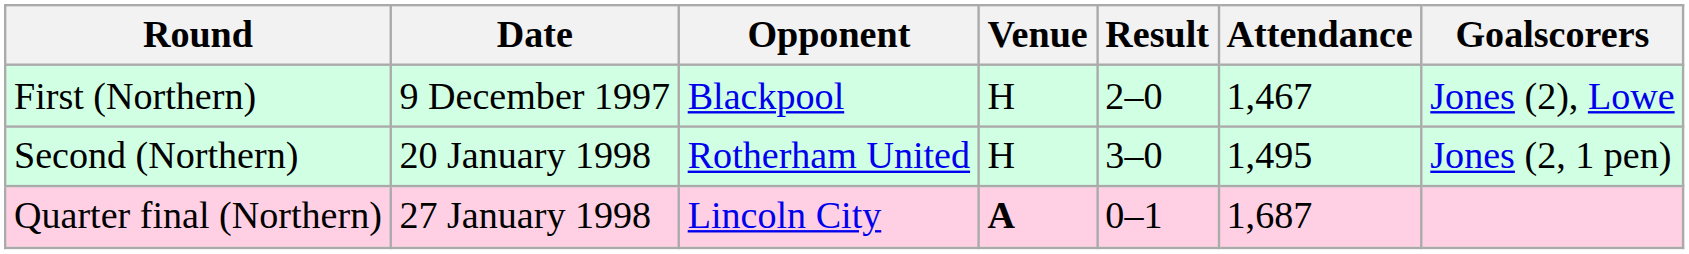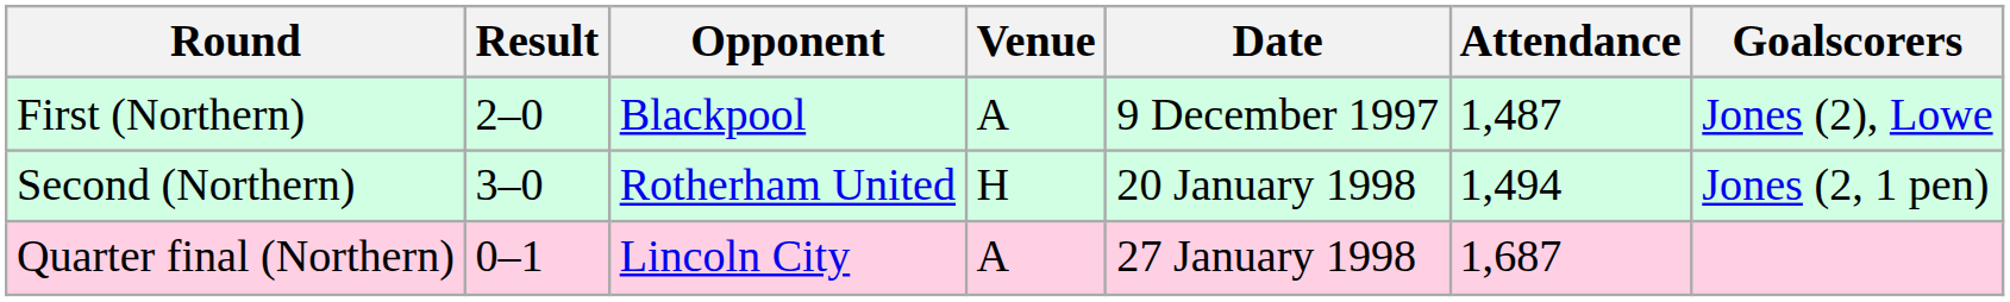 <table class="wikitable">
 <tr>
 <th>Round</th>
-<th>Date</th>
+<th>Result</th>
 <th>Opponent</th>
 <th>Venue</th>
-<th>Result</th>
+<th>Date</th>
 <th>Attendance</th>
 <th>Goalscorers</th>
 </tr>
 <tr style="background-color: #d0ffe3;">
 <td>First (Northern)</td>
+<td>2–0</td>
+<td><a href='#'>Blackpool</a></td>
+<td>A</td>
 <td>9 December 1997</td>
-<td><a href='#'>Blackpool</a></td>
-<td>H</td>
-<td>2–0</td>
-<td>1,467</td>
+<td>1,487</td>
 <td><a href='#'>Jones</a> (2), <a href='#'>Lowe</a></td>
 </tr>
 <tr style="background-color: #d0ffe3;">
 <td>Second (Northern)</td>
-<td>20 January 1998</td>
+<td>3–0</td>
 <td><a href='#'>Rotherham United</a></td>
 <td>H</td>
-<td>3–0</td>
-<td>1,495</td>
+<td>20 January 1998</td>
+<td>1,494</td>
 <td><a href='#'>Jones</a> (2, 1 pen)</td>
 </tr>
 <tr style="background-color: #ffd0e3;">
 <td>Quarter final (Northern)</td>
+<td>0–1</td>
+<td><a href='#'>Lincoln City</a></td>
+<td>A</td>
 <td>27 January 1998</td>
-<td><a href='#'>Lincoln City</a></td>
-<td><strong>A</strong></td>
-<td>0–1</td>
 <td>1,687</td>
 <td></td>
 </tr>
 </table>
